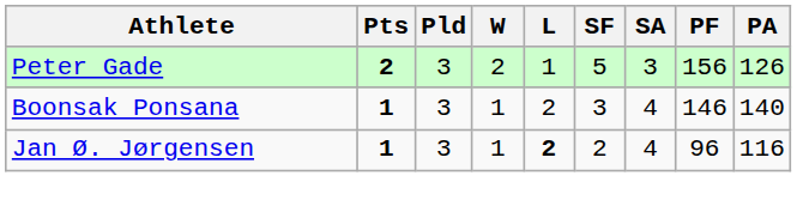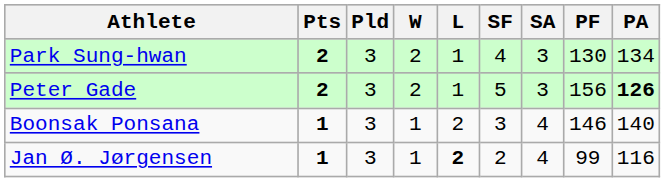 <table class=wikitable style="text-align:center">
 <tr>
 <th width=175>Athlete</th>
 <th width=20>Pts</th>
 <th width=20>Pld</th>
 <th width=20>W</th>
 <th width=20>L</th>
 <th width=20>SF</th>
 <th width=20>SA</th>
 <th width=20>PF</th>
 <th width=20>PA</th>
 </tr>
 <tr bgcolor=ccffcc>
+<td style="text-align:left"> <a href='#'>Park Sung-hwan</a></td>
+<td><strong>2</strong></td>
+<td>3</td>
+<td>2</td>
+<td>1</td>
+<td>4</td>
+<td>3</td>
+<td>130</td>
+<td>134</td>
+</tr>
+<tr bgcolor=ccffcc>
 <td style="text-align:left"> <a href='#'>Peter Gade</a></td>
 <td><strong>2</strong></td>
 <td>3</td>
 <td>2</td>
 <td>1</td>
 <td>5</td>
 <td>3</td>
 <td>156</td>
-<td>126</td>
+<td><strong>126</strong></td>
 </tr>
 <tr bgcolor=>
 <td style="text-align:left"> <a href='#'>Boonsak Ponsana</a></td>
 <td><strong>1</strong></td>
 <td>3</td>
 <td>1</td>
 <td>2</td>
 <td>3</td>
 <td>4</td>
 <td>146</td>
 <td>140</td>
 </tr>
 <tr bgcolor=>
 <td style="text-align:left"> <a href='#'>Jan Ø. Jørgensen</a></td>
 <td><strong>1</strong></td>
 <td>3</td>
 <td>1</td>
 <td><strong>2</strong></td>
 <td>2</td>
 <td>4</td>
-<td>96</td>
+<td>99</td>
 <td>116</td>
 </tr>
 </table>
